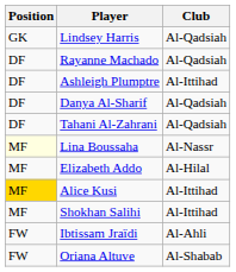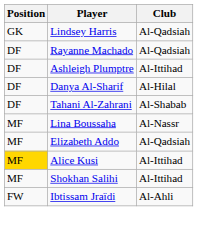 <table class="wikitable" style="font-size:95%">
 <tr>
 <th>Position</th>
 <th>Player</th>
 <th>Club</th>
 </tr>
 <tr>
 <td>GK</td>
 <td> <a href='#'>Lindsey Harris</a></td>
 <td>Al-Qadsiah</td>
 </tr>
 <tr>
 <td>DF</td>
 <td> <a href='#'>Rayanne Machado</a></td>
 <td>Al-Qadsiah</td>
 </tr>
 <tr>
 <td>DF</td>
 <td> <a href='#'>Ashleigh Plumptre</a></td>
 <td>Al-Ittihad</td>
 </tr>
 <tr>
 <td>DF</td>
 <td> <a href='#'>Danya Al-Sharif</a></td>
-<td>Al-Qadsiah</td>
+<td>Al-Hilal</td>
 </tr>
 <tr>
 <td>DF</td>
 <td> <a href='#'>Tahani Al-Zahrani</a></td>
-<td>Al-Qadsiah</td>
+<td>Al-Shabab</td>
 </tr>
 <tr>
-<td style="background: lightyellow;">MF</td>
+<td>MF</td>
 <td> <a href='#'>Lina Boussaha</a></td>
 <td>Al-Nassr</td>
 </tr>
 <tr>
 <td>MF</td>
 <td> <a href='#'>Elizabeth Addo</a></td>
-<td>Al-Hilal</td>
+<td>Al-Qadsiah</td>
 </tr>
 <tr>
 <td style="background: gold;">MF</td>
 <td> <a href='#'>Alice Kusi</a></td>
 <td>Al-Ittihad</td>
 </tr>
 <tr>
 <td>MF</td>
 <td> <a href='#'>Shokhan Salihi</a></td>
 <td>Al-Ittihad</td>
 </tr>
 <tr>
 <td>FW</td>
 <td> <a href='#'>Ibtissam Jraïdi</a></td>
 <td>Al-Ahli</td>
 </tr>
-<tr>
-<td>FW</td>
-<td> <a href='#'>Oriana Altuve</a></td>
-<td>Al-Shabab</td>
-</tr>
 </table>
